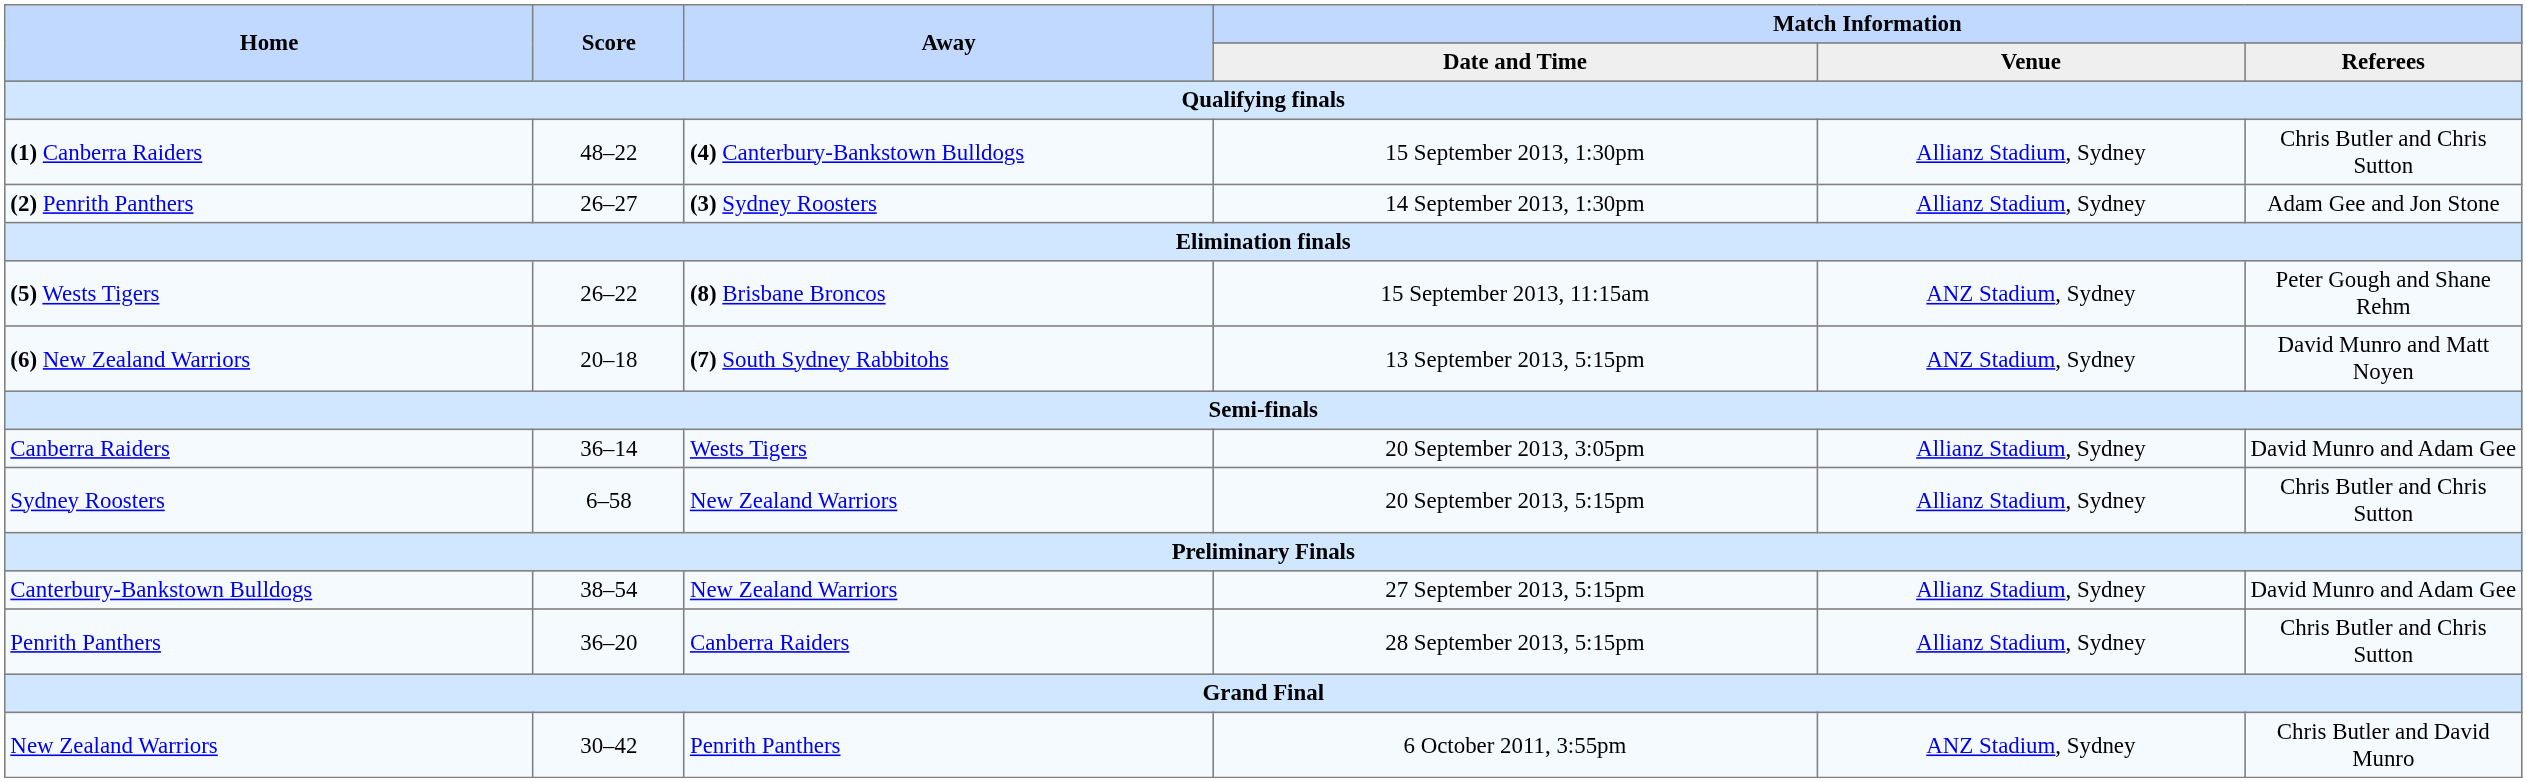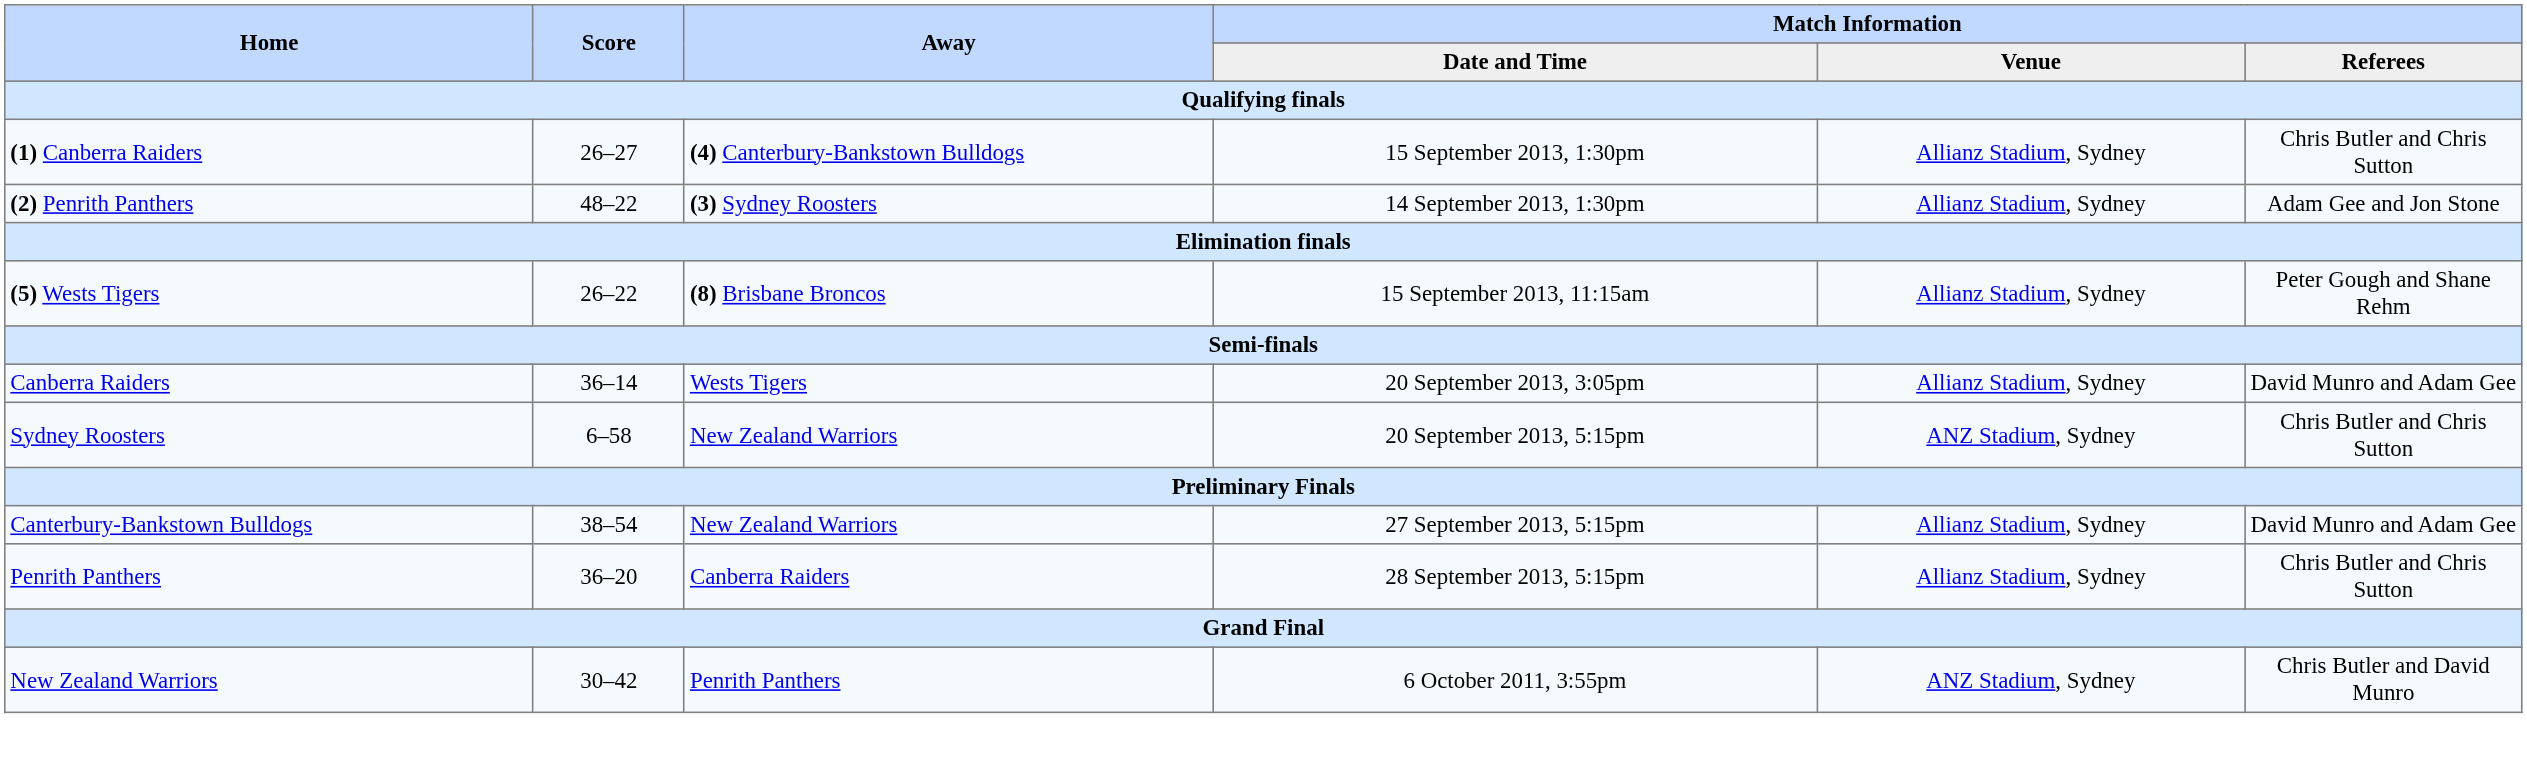 <table border=1 style="border-collapse:collapse; font-size:90%; text-align:center;" cellpadding=3 cellspacing=0 width=100%>
 <tr bgcolor=#C1D8FF>
 <th rowspan=2 width=21%>Home</th>
 <th rowspan=2 width=6%>Score</th>
 <th rowspan=2 width=21%>Away</th>
 <th colspan=3>Match Information</th>
 </tr>
 <tr bgcolor=#EFEFEF>
 <th width=24%>Date and Time</th>
 <th width=17%>Venue</th>
 <th width=11%>Referees</th>
 </tr>
 <tr bgcolor="#D0E7FF">
 <td colspan=6><strong>Qualifying finals</strong></td>
 </tr>
 <tr bgcolor=#F5FAFF>
 <td align=left><strong>(1)</strong>  <a href='#'>Canberra Raiders</a></td>
-<td>48–22</td>
+<td>26–27</td>
 <td align=left><strong>(4)</strong>  <a href='#'>Canterbury-Bankstown Bulldogs</a></td>
 <td>15 September 2013, 1:30pm</td>
 <td><a href='#'>Allianz Stadium</a>, Sydney</td>
 <td>Chris Butler and Chris Sutton</td>
 </tr>
 <tr bgcolor=#F5FAFF>
 <td align=left><strong>(2)</strong>  <a href='#'>Penrith Panthers</a></td>
-<td>26–27</td>
+<td>48–22</td>
 <td align=left><strong>(3)</strong>  <a href='#'>Sydney Roosters</a></td>
 <td>14 September 2013, 1:30pm</td>
 <td><a href='#'>Allianz Stadium</a>, Sydney</td>
 <td>Adam Gee and Jon Stone</td>
 </tr>
 <tr bgcolor="#D0E7FF">
 <td colspan=6><strong>Elimination finals</strong></td>
 </tr>
 <tr bgcolor=#F5FAFF>
 <td align=left><strong>(5)</strong>  <a href='#'>Wests Tigers</a></td>
 <td>26–22</td>
 <td align=left><strong>(8)</strong>  <a href='#'>Brisbane Broncos</a></td>
 <td>15 September 2013, 11:15am</td>
-<td><a href='#'>ANZ Stadium</a>, Sydney</td>
+<td><a href='#'>Allianz Stadium</a>, Sydney</td>
 <td>Peter Gough and Shane Rehm</td>
-</tr>
-<tr bgcolor=#F5FAFF>
-<td align=left><strong>(6)</strong>  <a href='#'>New Zealand Warriors</a></td>
-<td>20–18</td>
-<td align=left><strong>(7)</strong>  <a href='#'>South Sydney Rabbitohs</a></td>
-<td>13 September 2013, 5:15pm</td>
-<td><a href='#'>ANZ Stadium</a>, Sydney</td>
-<td>David Munro and Matt Noyen</td>
 </tr>
 <tr bgcolor="#D0E7FF">
 <td colspan=6><strong>Semi-finals</strong></td>
 </tr>
 <tr bgcolor=#F5FAFF>
 <td align=left> <a href='#'>Canberra Raiders</a></td>
 <td>36–14</td>
 <td align=left> <a href='#'>Wests Tigers</a></td>
 <td>20 September 2013, 3:05pm</td>
 <td><a href='#'>Allianz Stadium</a>, Sydney</td>
 <td>David Munro and Adam Gee</td>
 </tr>
 <tr bgcolor=#F5FAFF>
 <td align=left> <a href='#'>Sydney Roosters</a></td>
 <td>6–58</td>
 <td align=left> <a href='#'>New Zealand Warriors</a></td>
 <td>20 September 2013, 5:15pm</td>
-<td><a href='#'>Allianz Stadium</a>, Sydney</td>
+<td><a href='#'>ANZ Stadium</a>, Sydney</td>
 <td>Chris Butler and Chris Sutton</td>
 </tr>
 <tr bgcolor="#D0E7FF">
 <td colspan=6><strong>Preliminary Finals</strong></td>
 </tr>
 <tr bgcolor=#F5FAFF>
 <td align=left> <a href='#'>Canterbury-Bankstown Bulldogs</a></td>
 <td>38–54</td>
 <td align=left> <a href='#'>New Zealand Warriors</a></td>
 <td>27 September 2013, 5:15pm</td>
 <td><a href='#'>Allianz Stadium</a>, Sydney</td>
 <td>David Munro and Adam Gee</td>
 </tr>
 <tr bgcolor=#F5FAFF>
 <td align=left> <a href='#'>Penrith Panthers</a></td>
 <td>36–20</td>
 <td align=left> <a href='#'>Canberra Raiders</a></td>
 <td>28 September 2013, 5:15pm</td>
 <td><a href='#'>Allianz Stadium</a>, Sydney</td>
 <td>Chris Butler and Chris Sutton</td>
 </tr>
 <tr bgcolor="#D0E7FF">
 <td colspan=6><strong>Grand Final</strong></td>
 </tr>
 <tr bgcolor=#F5FAFF>
 <td align=left> <a href='#'>New Zealand Warriors</a></td>
 <td>30–42</td>
 <td align=left> <a href='#'>Penrith Panthers</a></td>
 <td>6 October 2011, 3:55pm</td>
 <td><a href='#'>ANZ Stadium</a>, Sydney</td>
 <td>Chris Butler and David Munro</td>
 </tr>
 </table>
